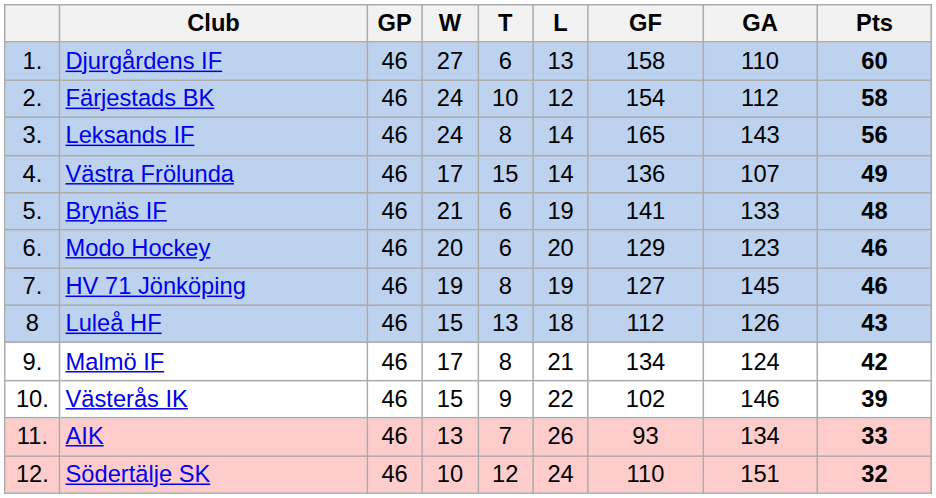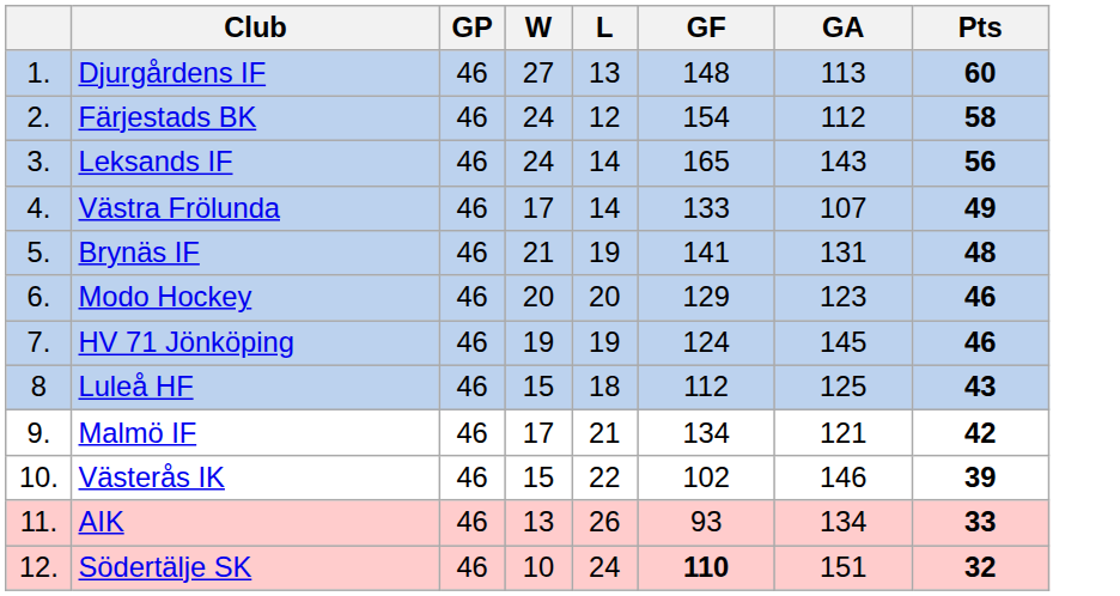 <table class="wikitable">
 <tr>
 <th width="30"></th>
 <th width="200">Club</th>
 <th width="30">GP</th>
 <th width="30">W</th>
-<th width="30">T</th>
 <th width="30">L</th>
 <th width="70">GF</th>
 <th width="70">GA</th>
 <th width="70">Pts</th>
 </tr>
 <tr bgcolor="#BCD2EE" align="center">
 <td>1.</td>
 <td align="left"><a href='#'>Djurgårdens IF</a></td>
 <td>46</td>
 <td>27</td>
-<td>6</td>
 <td>13</td>
-<td>158</td>
-<td>110</td>
+<td>148</td>
+<td>113</td>
 <td><strong>60</strong></td>
 </tr>
 <tr bgcolor="#BCD2EE" align="center">
 <td>2.</td>
 <td align="left"><a href='#'>Färjestads BK</a></td>
 <td>46</td>
 <td>24</td>
-<td>10</td>
 <td>12</td>
 <td>154</td>
 <td>112</td>
 <td><strong>58</strong></td>
 </tr>
 <tr bgcolor="#BCD2EE" align="center">
 <td>3.</td>
 <td align="left"><a href='#'>Leksands IF</a></td>
 <td>46</td>
 <td>24</td>
-<td>8</td>
 <td>14</td>
 <td>165</td>
 <td>143</td>
 <td><strong>56</strong></td>
 </tr>
 <tr bgcolor="#BCD2EE" align="center">
 <td>4.</td>
 <td align="left"><a href='#'>Västra Frölunda</a></td>
 <td>46</td>
 <td>17</td>
-<td>15</td>
 <td>14</td>
-<td>136</td>
+<td>133</td>
 <td>107</td>
 <td><strong>49</strong></td>
 </tr>
 <tr bgcolor="#BCD2EE" align="center">
 <td>5.</td>
 <td align="left"><a href='#'>Brynäs IF</a></td>
 <td>46</td>
 <td>21</td>
-<td>6</td>
 <td>19</td>
 <td>141</td>
-<td>133</td>
+<td>131</td>
 <td><strong>48</strong></td>
 </tr>
 <tr bgcolor="#BCD2EE" align="center">
 <td>6.</td>
 <td align="left"><a href='#'>Modo Hockey</a></td>
 <td>46</td>
 <td>20</td>
-<td>6</td>
 <td>20</td>
 <td>129</td>
 <td>123</td>
 <td><strong>46</strong></td>
 </tr>
 <tr bgcolor="#BCD2EE" align="center">
 <td>7.</td>
 <td align="left"><a href='#'>HV 71 Jönköping</a></td>
 <td>46</td>
 <td>19</td>
-<td>8</td>
 <td>19</td>
-<td>127</td>
+<td>124</td>
 <td>145</td>
 <td><strong>46</strong></td>
 </tr>
 <tr bgcolor="#BCD2EE" align="center">
 <td>8</td>
 <td align="left"><a href='#'>Luleå HF</a></td>
 <td>46</td>
 <td>15</td>
-<td>13</td>
 <td>18</td>
 <td>112</td>
-<td>126</td>
+<td>125</td>
 <td><strong>43</strong></td>
 </tr>
 <tr bgcolor="#FFFFFF" align="center">
 <td>9.</td>
 <td align="left"><a href='#'>Malmö IF</a></td>
 <td>46</td>
 <td>17</td>
-<td>8</td>
 <td>21</td>
 <td>134</td>
-<td>124</td>
+<td>121</td>
 <td><strong>42</strong></td>
 </tr>
 <tr bgcolor="#FFFFFF" align="center">
 <td>10.</td>
 <td align="left"><a href='#'>Västerås IK</a></td>
 <td>46</td>
 <td>15</td>
-<td>9</td>
 <td>22</td>
 <td>102</td>
 <td>146</td>
 <td><strong>39</strong></td>
 </tr>
 <tr bgcolor="#ffcccc" align="center">
 <td>11.</td>
 <td align="left"><a href='#'>AIK</a></td>
 <td>46</td>
 <td>13</td>
-<td>7</td>
 <td>26</td>
 <td>93</td>
 <td>134</td>
 <td><strong>33</strong></td>
 </tr>
 <tr bgcolor="#ffcccc" align="center">
 <td>12.</td>
 <td align="left"><a href='#'>Södertälje SK</a></td>
 <td>46</td>
 <td>10</td>
-<td>12</td>
 <td>24</td>
-<td>110</td>
+<td><strong>110</strong></td>
 <td>151</td>
 <td><strong>32</strong></td>
 </tr>
 </table>
